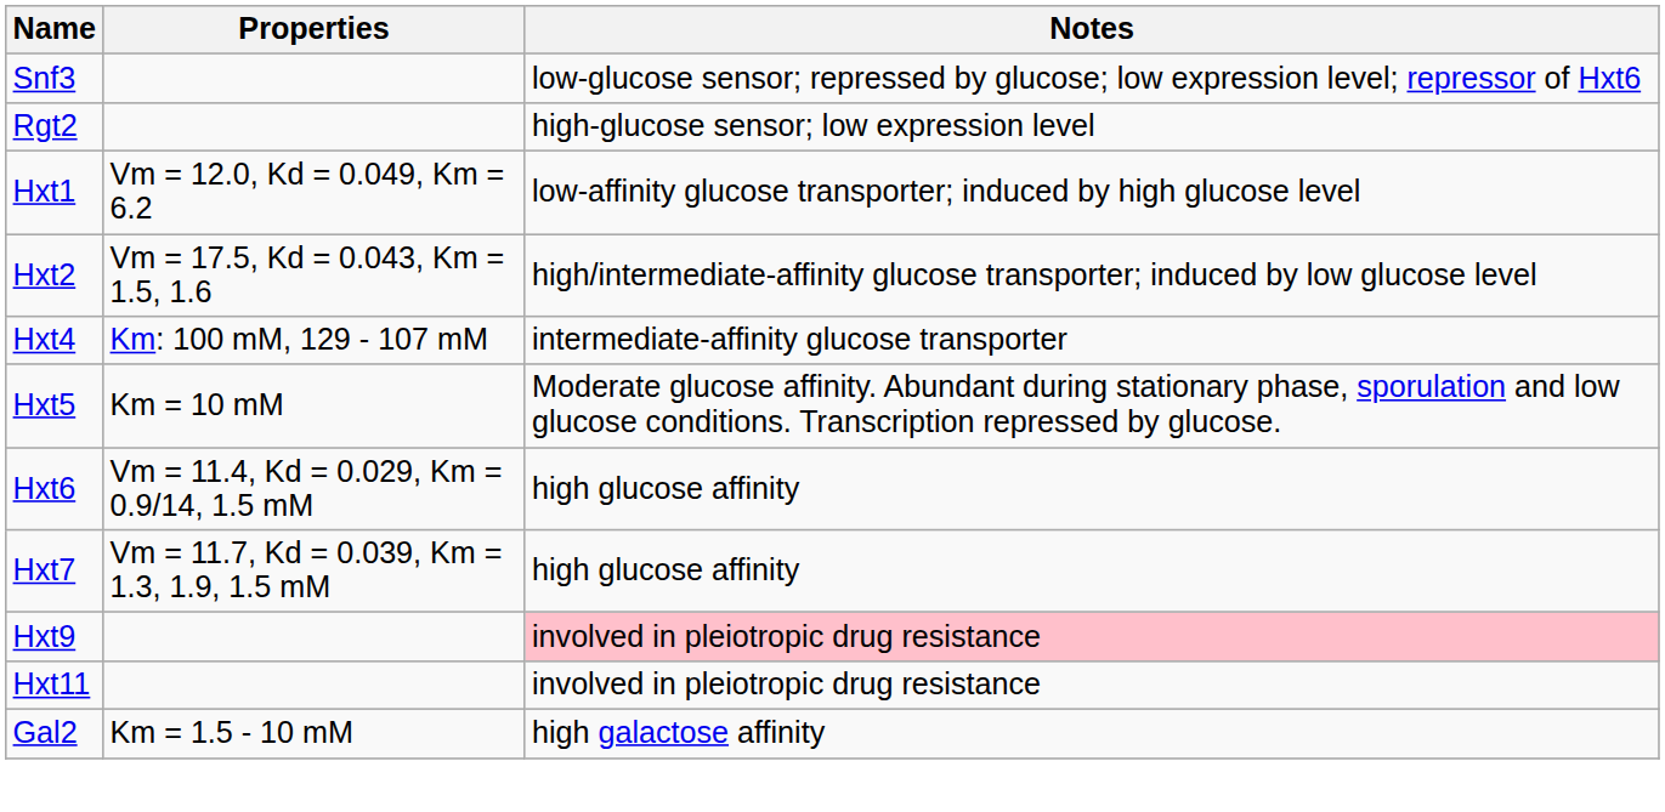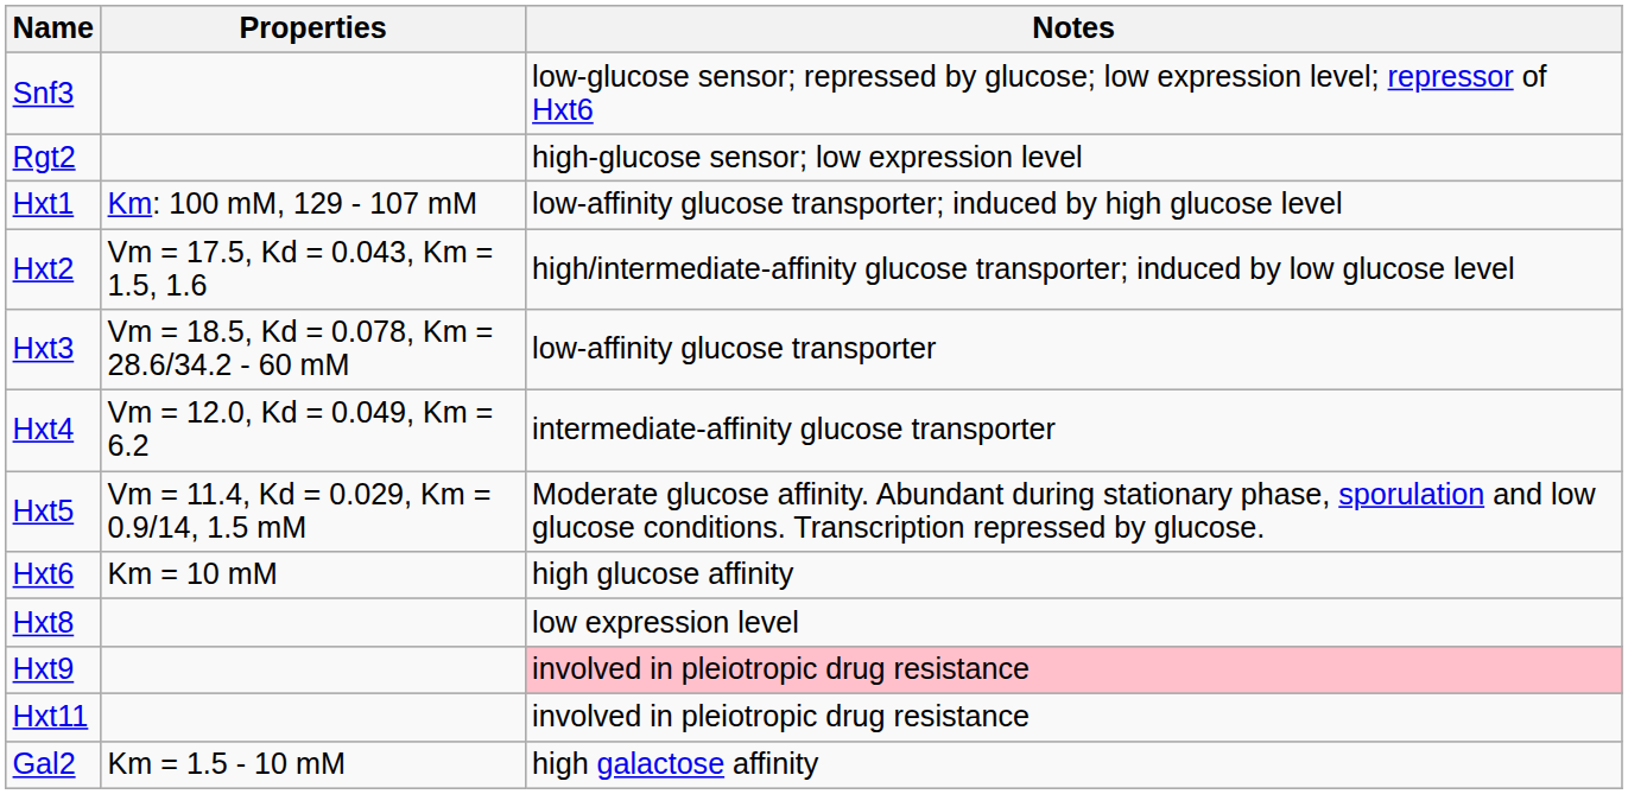 <table class="wikitable">
 <tr>
 <th>Name</th>
 <th>Properties</th>
 <th>Notes</th>
 </tr>
 <tr>
 <td><a href='#'>Snf3</a></td>
 <td></td>
 <td>low-glucose sensor; repressed by glucose; low expression level; <a href='#'>repressor</a> of <a href='#'>Hxt6</a></td>
 </tr>
 <tr>
 <td><a href='#'>Rgt2</a></td>
 <td></td>
 <td>high-glucose sensor; low expression level</td>
 </tr>
 <tr>
 <td><a href='#'>Hxt1</a></td>
-<td>Vm = 12.0, Kd = 0.049, Km = 6.2</td>
+<td><a href='#'>Km</a>: 100 mM, 129 - 107 mM</td>
 <td>low-affinity glucose transporter; induced by high glucose level</td>
 </tr>
 <tr>
 <td><a href='#'>Hxt2</a></td>
 <td>Vm = 17.5, Kd = 0.043, Km = 1.5, 1.6</td>
 <td>high/intermediate-affinity glucose transporter; induced by low glucose level</td>
 </tr>
 <tr>
+<td><a href='#'>Hxt3</a></td>
+<td>Vm = 18.5, Kd = 0.078, Km = 28.6/34.2 - 60 mM</td>
+<td>low-affinity glucose transporter</td>
+</tr>
+<tr>
 <td><a href='#'>Hxt4</a></td>
-<td><a href='#'>Km</a>: 100 mM, 129 - 107 mM</td>
+<td>Vm = 12.0, Kd = 0.049, Km = 6.2</td>
 <td>intermediate-affinity glucose transporter</td>
 </tr>
 <tr>
 <td><a href='#'>Hxt5</a></td>
-<td>Km = 10 mM</td>
+<td>Vm = 11.4, Kd = 0.029, Km = 0.9/14, 1.5 mM</td>
 <td>Moderate glucose affinity. Abundant during stationary phase, <a href='#'>sporulation</a> and low glucose conditions. Transcription repressed by glucose.</td>
 </tr>
 <tr>
 <td><a href='#'>Hxt6</a></td>
-<td>Vm = 11.4, Kd = 0.029, Km = 0.9/14, 1.5 mM</td>
+<td>Km = 10 mM</td>
 <td>high glucose affinity</td>
 </tr>
 <tr>
-<td><a href='#'>Hxt7</a></td>
-<td>Vm = 11.7, Kd = 0.039, Km = 1.3, 1.9, 1.5 mM</td>
-<td>high glucose affinity</td>
+<td><a href='#'>Hxt8</a></td>
+<td></td>
+<td>low expression level</td>
 </tr>
 <tr>
 <td><a href='#'>Hxt9</a></td>
 <td></td>
 <td style="background: pink;">involved in pleiotropic drug resistance</td>
 </tr>
 <tr>
 <td><a href='#'>Hxt11</a></td>
 <td></td>
 <td>involved in pleiotropic drug resistance</td>
 </tr>
 <tr>
 <td><a href='#'>Gal2</a></td>
 <td>Km = 1.5 - 10 mM</td>
 <td>high <a href='#'>galactose</a> affinity</td>
 </tr>
 </table>
